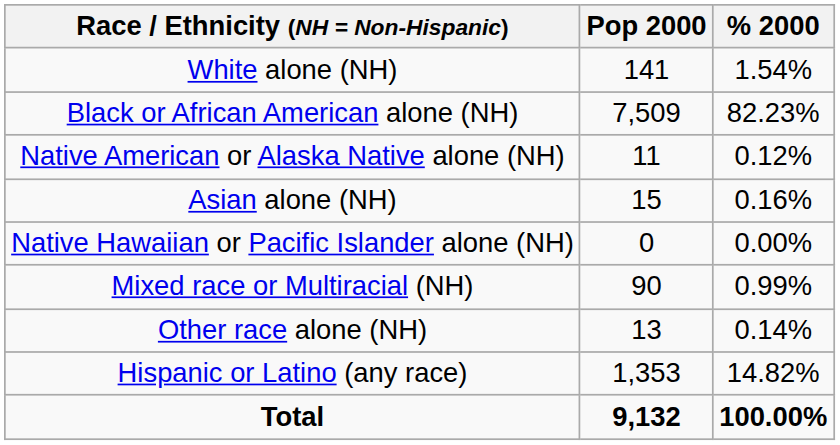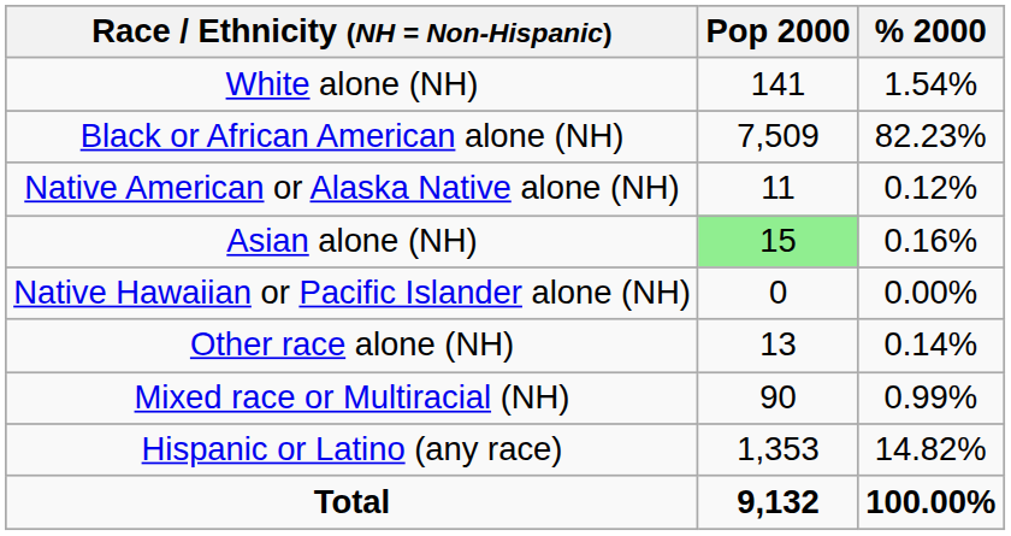 <table class="wikitable" style="text-align:center;">
 <tr>
 <th>Race / Ethnicity <small>(<em>NH = Non-Hispanic</em>)</small></th>
 <th>Pop 2000</th>
 <th>% 2000</th>
 </tr>
 <tr>
 <td><a href='#'>White</a> alone (NH)</td>
 <td>141</td>
 <td>1.54%</td>
 </tr>
 <tr>
 <td><a href='#'>Black or African American</a> alone (NH)</td>
 <td>7,509</td>
 <td>82.23%</td>
 </tr>
 <tr>
 <td><a href='#'>Native American</a> or <a href='#'>Alaska Native</a> alone (NH)</td>
 <td>11</td>
 <td>0.12%</td>
 </tr>
 <tr>
 <td><a href='#'>Asian</a> alone (NH)</td>
-<td>15</td>
+<td style="background: lightgreen;">15</td>
 <td>0.16%</td>
 </tr>
 <tr>
 <td><a href='#'>Native Hawaiian</a> or <a href='#'>Pacific Islander</a> alone (NH)</td>
 <td>0</td>
 <td>0.00%</td>
 </tr>
 <tr>
+<td><a href='#'>Other race</a> alone (NH)</td>
+<td>13</td>
+<td>0.14%</td>
+</tr>
+<tr>
 <td><a href='#'>Mixed race or Multiracial</a> (NH)</td>
 <td>90</td>
 <td>0.99%</td>
-</tr>
-<tr>
-<td><a href='#'>Other race</a> alone (NH)</td>
-<td>13</td>
-<td>0.14%</td>
 </tr>
 <tr>
 <td><a href='#'>Hispanic or Latino</a> (any race)</td>
 <td>1,353</td>
 <td>14.82%</td>
 </tr>
 <tr>
 <td><strong>Total</strong></td>
 <td><strong>9,132</strong></td>
 <td><strong>100.00%</strong></td>
 </tr>
 </table>
